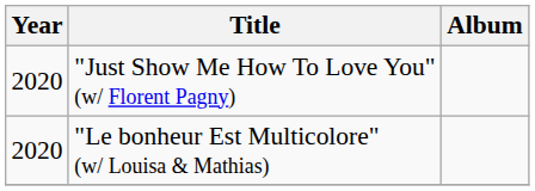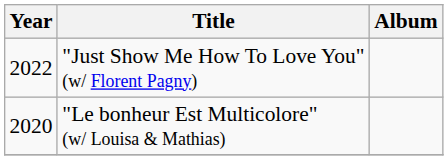 <table class="wikitable">
 <tr>
 <th>Year</th>
 <th>Title</th>
 <th>Album</th>
 </tr>
 <tr>
-<td rowspan="1">2020</td>
+<td rowspan="1">2022</td>
 <td>"Just Show Me How To Love You" <br><small>(w/ <a href='#'>Florent Pagny</a>)</small></td>
 <td rowspan="1"></td>
 </tr>
 <tr>
 <td rowspan="1">2020</td>
 <td>"Le bonheur Est Multicolore" <br><small>(w/ Louisa & Mathias)</small></td>
 <td rowspan="1"></td>
 </tr>
 <tr>
 </tr>
 </table>
